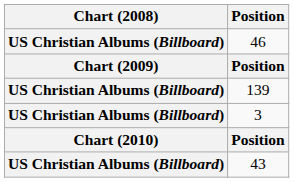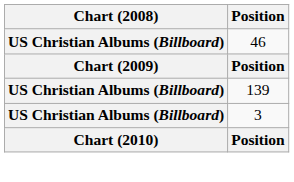 <table class="wikitable plainrowheaders" style="text-align:center">
 <tr>
 <th scope="col">Chart (2008)</th>
 <th scope="col">Position</th>
 </tr>
 <tr>
 <th scope="row">US Christian Albums (<em>Billboard</em>)</th>
 <td>46</td>
 </tr>
 <tr>
 <th scope="col">Chart (2009)</th>
 <th scope="col">Position</th>
 </tr>
 <tr>
 <th scope="row">US Christian Albums (<em>Billboard</em>)</th>
 <td>139</td>
 </tr>
 <tr>
 <th scope="row">US Christian Albums (<em>Billboard</em>)</th>
 <td>3</td>
 </tr>
 <tr>
 <th scope="col">Chart (2010)</th>
 <th scope="col">Position</th>
 </tr>
-<tr>
-<th scope="row">US Christian Albums (<em>Billboard</em>)</th>
-<td>43</td>
-</tr>
 </table>
